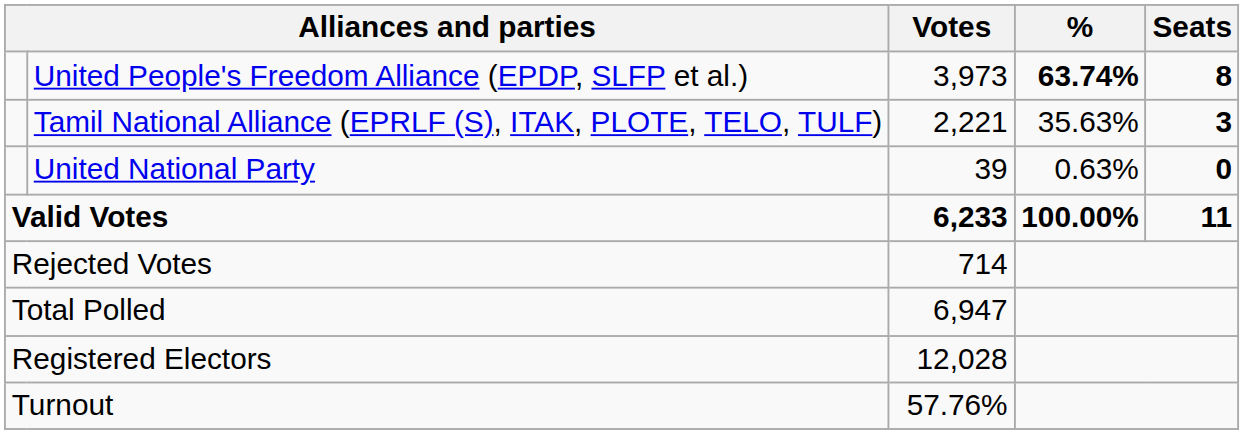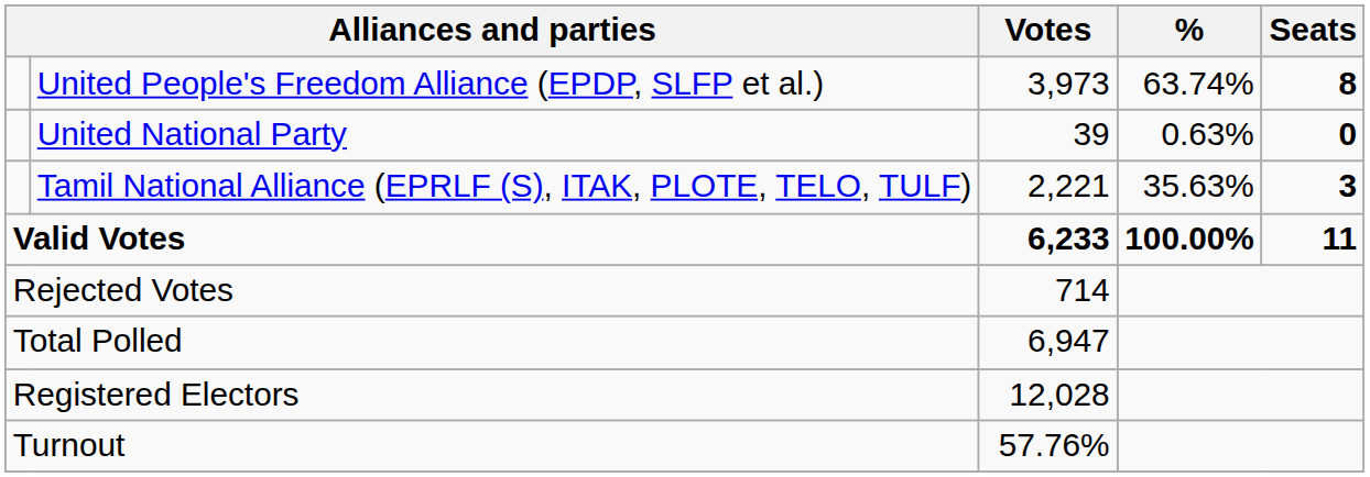 <table class="wikitable" border="1" style="text-align:right;">
 <tr>
 <th valign=bottom align=left colspan=2>Alliances and parties</th>
 <th valign=bottom align=center width="60">Votes</th>
 <th valign=bottom align=center width="50">%</th>
 <th valign=bottom align=center>Seats</th>
 </tr>
 <tr>
 <td bgcolor=> </td>
 <td align=left><a href='#'>United People's Freedom Alliance</a> (<a href='#'>EPDP</a>, <a href='#'>SLFP</a> et al.)</td>
 <td>3,973</td>
-<td><strong>63.74%</strong></td>
+<td>63.74%</td>
 <td><strong>8</strong></td>
+</tr>
+<tr>
+<td bgcolor=> </td>
+<td align=left><a href='#'>United National Party</a></td>
+<td>39</td>
+<td>0.63%</td>
+<td><strong>0</strong></td>
 </tr>
 <tr>
 <td bgcolor=> </td>
 <td align=left><a href='#'>Tamil National Alliance</a> (<a href='#'>EPRLF (S)</a>, <a href='#'>ITAK</a>, <a href='#'>PLOTE</a>, <a href='#'>TELO</a>, <a href='#'>TULF</a>)</td>
 <td>2,221</td>
 <td>35.63%</td>
 <td><strong>3</strong></td>
-</tr>
-<tr>
-<td bgcolor=> </td>
-<td align=left><a href='#'>United National Party</a></td>
-<td>39</td>
-<td>0.63%</td>
-<td><strong>0</strong></td>
 </tr>
 <tr>
 <td colspan=2 align=left><strong>Valid Votes</strong></td>
 <td><strong>6,233</strong></td>
 <td><strong>100.00%</strong></td>
 <td><strong>11</strong></td>
 </tr>
 <tr>
 <td colspan=2 align=left>Rejected Votes</td>
 <td>714</td>
 <td colspan=2></td>
 </tr>
 <tr>
 <td colspan=2 align=left>Total Polled</td>
 <td>6,947</td>
 <td colspan=2></td>
 </tr>
 <tr>
 <td colspan=2 align=left>Registered Electors</td>
 <td>12,028</td>
 <td colspan=2></td>
 </tr>
 <tr>
 <td colspan=2 align=left>Turnout</td>
 <td>57.76%</td>
 <td colspan=2></td>
 </tr>
 </table>
